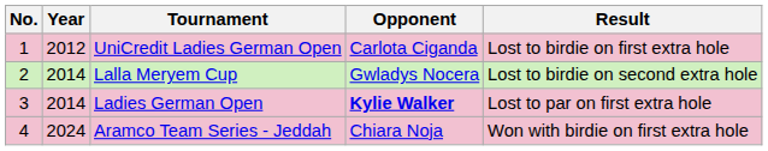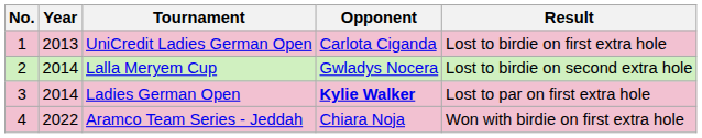 <table class="wikitable" style="font-size:90%;">
 <tr>
 <th>No.</th>
 <th>Year</th>
 <th>Tournament</th>
 <th>Opponent</th>
 <th>Result</th>
 </tr>
 <tr style="background:#F2C1D1;">
 <td align=center>1</td>
-<td>2012</td>
+<td>2013</td>
 <td><a href='#'>UniCredit Ladies German Open</a></td>
 <td> <a href='#'>Carlota Ciganda</a></td>
 <td>Lost to birdie on first extra hole</td>
 </tr>
 <tr style="background:#d0f0c0;">
 <td align=center>2</td>
 <td>2014</td>
 <td><a href='#'>Lalla Meryem Cup</a></td>
 <td> <a href='#'>Gwladys Nocera</a></td>
 <td>Lost to birdie on second extra hole</td>
 </tr>
 <tr style="background:#F2C1D1;">
 <td align=center>3</td>
 <td>2014</td>
 <td><a href='#'>Ladies German Open</a></td>
 <td><strong> <a href='#'>Kylie Walker</a></strong></td>
 <td>Lost to par on first extra hole</td>
 </tr>
 <tr style="background:#F2C1D1;">
 <td align=center>4</td>
-<td>2024</td>
+<td>2022</td>
 <td><a href='#'>Aramco Team Series - Jeddah</a></td>
 <td> <a href='#'>Chiara Noja</a></td>
 <td>Won with birdie on first extra hole</td>
 </tr>
 </table>
